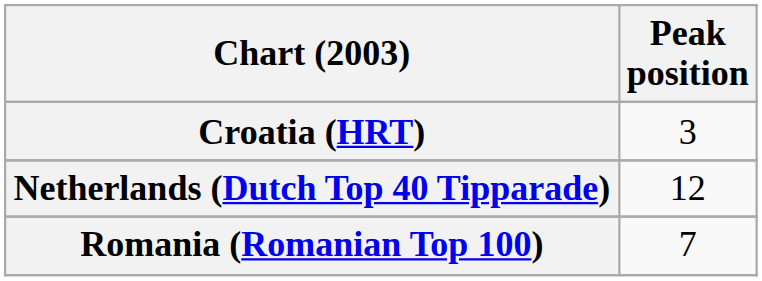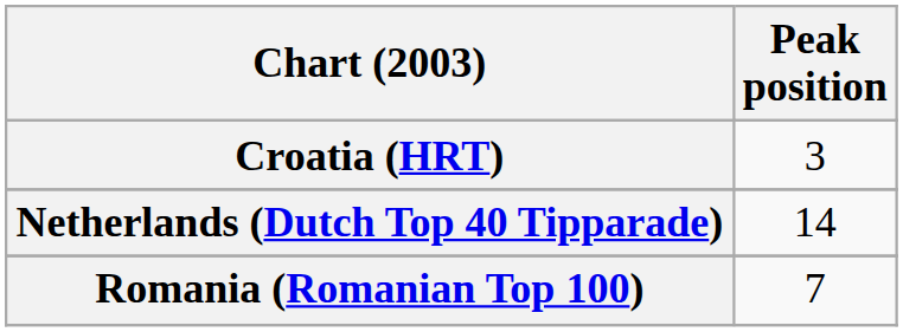 <table class="wikitable sortable plainrowheaders">
 <tr>
 <th>Chart (2003)</th>
 <th>Peak<br>position</th>
 </tr>
 <tr>
 </tr>
 <tr>
 </tr>
 <tr>
 </tr>
 <tr>
 <th scope=row>Croatia (<a href='#'>HRT</a>)</th>
 <td align="center">3</td>
 </tr>
 <tr>
 </tr>
 <tr>
 </tr>
 <tr>
 </tr>
 <tr>
 </tr>
 <tr>
 <th scope="row">Netherlands (<a href='#'>Dutch Top 40 Tipparade</a>)</th>
-<td align="center">12</td>
+<td align="center">14</td>
 </tr>
 <tr>
 </tr>
 <tr>
 <th scope="row">Romania (<a href='#'>Romanian Top 100</a>)</th>
 <td align="center">7</td>
 </tr>
 <tr>
 </tr>
 <tr>
 </tr>
 <tr>
 </tr>
 <tr>
 </tr>
 </table>
